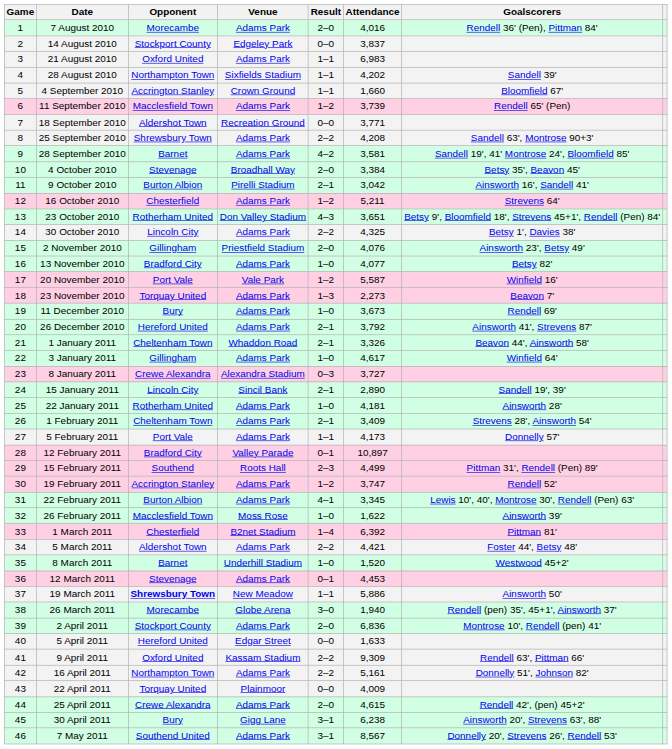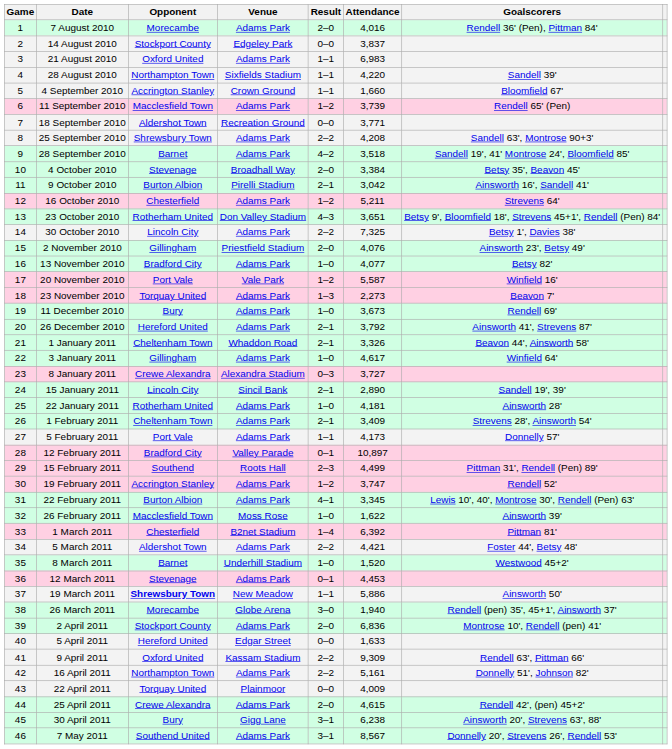 <table class="wikitable" style="text-align:center;">
 <tr>
 <th>Game</th>
 <th>Date</th>
 <th>Opponent</th>
 <th>Venue</th>
 <th>Result</th>
 <th>Attendance</th>
 <th>Goalscorers</th>
 <th></th>
 </tr>
 <tr style="background: #d0ffe3;">
 <td>1</td>
 <td>7 August 2010</td>
 <td><a href='#'>Morecambe</a></td>
 <td><a href='#'>Adams Park</a></td>
 <td>2–0</td>
 <td>4,016</td>
 <td><a href='#'>Rendell</a> 36' (Pen), <a href='#'>Pittman</a> 84'</td>
 <td></td>
 </tr>
 <tr style="background: #f3f3f3;">
 <td>2</td>
 <td>14 August 2010</td>
 <td><a href='#'>Stockport County</a></td>
 <td><a href='#'>Edgeley Park</a></td>
 <td>0–0</td>
 <td>3,837</td>
 <td></td>
 <td></td>
 </tr>
 <tr style="background: #f3f3f3;">
 <td>3</td>
 <td>21 August 2010</td>
 <td><a href='#'>Oxford United</a></td>
 <td><a href='#'>Adams Park</a></td>
 <td>1–1</td>
 <td>6,983</td>
 <td></td>
 <td></td>
 </tr>
 <tr style="background: #f3f3f3;">
 <td>4</td>
 <td>28 August 2010</td>
 <td><a href='#'>Northampton Town</a></td>
 <td><a href='#'>Sixfields Stadium</a></td>
 <td>1–1</td>
-<td>4,202</td>
+<td>4,220</td>
 <td><a href='#'>Sandell</a> 39'</td>
 <td></td>
 </tr>
 <tr style="background: #f3f3f3;">
 <td>5</td>
 <td>4 September 2010</td>
 <td><a href='#'>Accrington Stanley</a></td>
 <td><a href='#'>Crown Ground</a></td>
 <td>1–1</td>
 <td>1,660</td>
 <td><a href='#'>Bloomfield</a> 67'</td>
 <td></td>
 </tr>
 <tr style="background: #ffd0e3;">
 <td>6</td>
 <td>11 September 2010</td>
 <td><a href='#'>Macclesfield Town</a></td>
 <td><a href='#'>Adams Park</a></td>
 <td>1–2</td>
 <td>3,739</td>
 <td><a href='#'>Rendell</a> 65' (Pen)</td>
 <td></td>
 </tr>
 <tr style="background: #f3f3f3;">
 <td>7</td>
 <td>18 September 2010</td>
 <td><a href='#'>Aldershot Town</a></td>
 <td><a href='#'>Recreation Ground</a></td>
 <td>0–0</td>
 <td>3,771</td>
 <td></td>
 <td></td>
 </tr>
 <tr style="background: #f3f3f3;">
 <td>8</td>
 <td>25 September 2010</td>
 <td><a href='#'>Shrewsbury Town</a></td>
 <td><a href='#'>Adams Park</a></td>
 <td>2–2</td>
 <td>4,208</td>
 <td><a href='#'>Sandell</a> 63', <a href='#'>Montrose</a> 90+3'</td>
 <td></td>
 </tr>
 <tr style="background: #d0ffe3;">
 <td>9</td>
 <td>28 September 2010</td>
 <td><a href='#'>Barnet</a></td>
 <td><a href='#'>Adams Park</a></td>
 <td>4–2</td>
-<td>3,581</td>
+<td>3,518</td>
 <td><a href='#'>Sandell</a> 19', 41' <a href='#'>Montrose</a> 24', <a href='#'>Bloomfield</a> 85'</td>
 <td></td>
 </tr>
 <tr style="background: #d0ffe3;">
 <td>10</td>
 <td>4 October 2010</td>
 <td><a href='#'>Stevenage</a></td>
 <td><a href='#'>Broadhall Way</a></td>
 <td>2–0</td>
 <td>3,384</td>
 <td><a href='#'>Betsy</a> 35', <a href='#'>Beavon</a> 45'</td>
 <td></td>
 </tr>
 <tr style="background: #d0ffe3;">
 <td>11</td>
 <td>9 October 2010</td>
 <td><a href='#'>Burton Albion</a></td>
 <td><a href='#'>Pirelli Stadium</a></td>
 <td>2–1</td>
 <td>3,042</td>
 <td><a href='#'>Ainsworth</a> 16', <a href='#'>Sandell</a> 41'</td>
 <td></td>
 </tr>
 <tr style="background: #ffd0e3;">
 <td>12</td>
 <td>16 October 2010</td>
 <td><a href='#'>Chesterfield</a></td>
 <td><a href='#'>Adams Park</a></td>
 <td>1–2</td>
 <td>5,211</td>
 <td><a href='#'>Strevens</a> 64'</td>
 <td></td>
 </tr>
 <tr style="background: #d0ffe3;">
 <td>13</td>
 <td>23 October 2010</td>
 <td><a href='#'>Rotherham United</a></td>
 <td><a href='#'>Don Valley Stadium</a></td>
 <td>4–3</td>
 <td>3,651</td>
 <td><a href='#'>Betsy</a> 9', <a href='#'>Bloomfield</a> 18', <a href='#'>Strevens</a> 45+1', <a href='#'>Rendell</a> (Pen) 84'</td>
 <td></td>
 </tr>
 <tr style="background: #f3f3f3;">
 <td>14</td>
 <td>30 October 2010</td>
 <td><a href='#'>Lincoln City</a></td>
 <td><a href='#'>Adams Park</a></td>
 <td>2–2</td>
-<td>4,325</td>
+<td>7,325</td>
 <td><a href='#'>Betsy</a> 1', <a href='#'>Davies</a> 38'</td>
 <td></td>
 </tr>
 <tr style="background: #d0ffe3;">
 <td>15</td>
 <td>2 November 2010</td>
 <td><a href='#'>Gillingham</a></td>
 <td><a href='#'>Priestfield Stadium</a></td>
 <td>2–0</td>
 <td>4,076</td>
 <td><a href='#'>Ainsworth</a> 23', <a href='#'>Betsy</a> 49'</td>
 <td></td>
 </tr>
 <tr style="background: #d0ffe3;">
 <td>16</td>
 <td>13 November 2010</td>
 <td><a href='#'>Bradford City</a></td>
 <td><a href='#'>Adams Park</a></td>
 <td>1–0</td>
 <td>4,077</td>
 <td><a href='#'>Betsy</a> 82'</td>
 <td></td>
 </tr>
 <tr style="background: #ffd0e3;">
 <td>17</td>
 <td>20 November 2010</td>
 <td><a href='#'>Port Vale</a></td>
 <td><a href='#'>Vale Park</a></td>
 <td>1–2</td>
 <td>5,587</td>
 <td><a href='#'>Winfield</a> 16'</td>
 <td></td>
 </tr>
 <tr style="background: #ffd0e3;">
 <td>18</td>
 <td>23 November 2010</td>
 <td><a href='#'>Torquay United</a></td>
 <td><a href='#'>Adams Park</a></td>
 <td>1–3</td>
 <td>2,273</td>
 <td><a href='#'>Beavon</a> 7'</td>
 <td></td>
 </tr>
 <tr style="background: #d0ffe3;">
 <td>19</td>
 <td>11 December 2010</td>
 <td><a href='#'>Bury</a></td>
 <td><a href='#'>Adams Park</a></td>
 <td>1–0</td>
 <td>3,673</td>
 <td><a href='#'>Rendell</a> 69'</td>
 <td></td>
 </tr>
 <tr style="background: #d0ffe3;">
 <td>20</td>
 <td>26 December 2010</td>
 <td><a href='#'>Hereford United</a></td>
 <td><a href='#'>Adams Park</a></td>
 <td>2–1</td>
 <td>3,792</td>
 <td><a href='#'>Ainsworth</a> 41', <a href='#'>Strevens</a> 87'</td>
 <td></td>
 </tr>
 <tr style="background: #d0ffe3;">
 <td>21</td>
 <td>1 January 2011</td>
 <td><a href='#'>Cheltenham Town</a></td>
 <td><a href='#'>Whaddon Road</a></td>
 <td>2–1</td>
 <td>3,326</td>
 <td><a href='#'>Beavon</a> 44', <a href='#'>Ainsworth</a> 58'</td>
 <td></td>
 </tr>
 <tr style="background: #d0ffe3;">
 <td>22</td>
 <td>3 January 2011</td>
 <td><a href='#'>Gillingham</a></td>
 <td><a href='#'>Adams Park</a></td>
 <td>1–0</td>
 <td>4,617</td>
 <td><a href='#'>Winfield</a> 64'</td>
 <td></td>
 </tr>
 <tr style="background: #ffd0e3;">
 <td>23</td>
 <td>8 January 2011</td>
 <td><a href='#'>Crewe Alexandra</a></td>
 <td><a href='#'>Alexandra Stadium</a></td>
 <td>0–3</td>
 <td>3,727</td>
 <td></td>
 <td></td>
 </tr>
 <tr style="background: #d0ffe3;">
 <td>24</td>
 <td>15 January 2011</td>
 <td><a href='#'>Lincoln City</a></td>
 <td><a href='#'>Sincil Bank</a></td>
 <td>2–1</td>
 <td>2,890</td>
 <td><a href='#'>Sandell</a> 19', 39'</td>
 <td></td>
 </tr>
 <tr style="background: #d0ffe3;">
 <td>25</td>
 <td>22 January 2011</td>
 <td><a href='#'>Rotherham United</a></td>
 <td><a href='#'>Adams Park</a></td>
 <td>1–0</td>
 <td>4,181</td>
 <td><a href='#'>Ainsworth</a> 28'</td>
 <td></td>
 </tr>
 <tr style="background: #d0ffe3;">
 <td>26</td>
 <td>1 February 2011</td>
 <td><a href='#'>Cheltenham Town</a></td>
 <td><a href='#'>Adams Park</a></td>
 <td>2–1</td>
 <td>3,409</td>
 <td><a href='#'>Strevens</a> 28', <a href='#'>Ainsworth</a> 54'</td>
 <td></td>
 </tr>
 <tr style="background: #f3f3f3;">
 <td>27</td>
 <td>5 February 2011</td>
 <td><a href='#'>Port Vale</a></td>
 <td><a href='#'>Adams Park</a></td>
 <td>1–1</td>
 <td>4,173</td>
 <td><a href='#'>Donnelly</a> 57'</td>
 <td></td>
 </tr>
 <tr style="background: #ffd0e3;">
 <td>28</td>
 <td>12 February 2011</td>
 <td><a href='#'>Bradford City</a></td>
 <td><a href='#'>Valley Parade</a></td>
 <td>0–1</td>
 <td>10,897</td>
 <td></td>
 <td></td>
 </tr>
 <tr style="background: #ffd0e3;">
 <td>29</td>
 <td>15 February 2011</td>
 <td><a href='#'>Southend</a></td>
 <td><a href='#'>Roots Hall</a></td>
 <td>2–3</td>
 <td>4,499</td>
 <td><a href='#'>Pittman</a> 31', <a href='#'>Rendell</a> (Pen) 89'</td>
 <td></td>
 </tr>
 <tr style="background: #ffd0e3;">
 <td>30</td>
 <td>19 February 2011</td>
 <td><a href='#'>Accrington Stanley</a></td>
 <td><a href='#'>Adams Park</a></td>
 <td>1–2</td>
 <td>3,747</td>
 <td><a href='#'>Rendell</a> 52'</td>
 <td></td>
 </tr>
 <tr style="background: #d0ffe3;">
 <td>31</td>
 <td>22 February 2011</td>
 <td><a href='#'>Burton Albion</a></td>
 <td><a href='#'>Adams Park</a></td>
 <td>4–1</td>
 <td>3,345</td>
 <td><a href='#'>Lewis</a> 10', 40', <a href='#'>Montrose</a> 30', <a href='#'>Rendell</a> (Pen) 63'</td>
 <td></td>
 </tr>
 <tr style="background: #d0ffe3;">
 <td>32</td>
 <td>26 February 2011</td>
 <td><a href='#'>Macclesfield Town</a></td>
 <td><a href='#'>Moss Rose</a></td>
 <td>1–0</td>
 <td>1,622</td>
 <td><a href='#'>Ainsworth</a> 39'</td>
 <td></td>
 </tr>
 <tr style="background: #ffd0e3;">
 <td>33</td>
 <td>1 March 2011</td>
 <td><a href='#'>Chesterfield</a></td>
 <td><a href='#'>B2net Stadium</a></td>
 <td>1–4</td>
 <td>6,392</td>
 <td><a href='#'>Pittman</a> 81'</td>
 <td></td>
 </tr>
 <tr style="background: #f3f3f3;">
 <td>34</td>
 <td>5 March 2011</td>
 <td><a href='#'>Aldershot Town</a></td>
 <td><a href='#'>Adams Park</a></td>
 <td>2–2</td>
 <td>4,421</td>
 <td><a href='#'>Foster</a> 44', <a href='#'>Betsy</a> 48'</td>
 <td></td>
 </tr>
 <tr style="background: #d0ffe3;">
 <td>35</td>
 <td>8 March 2011</td>
 <td><a href='#'>Barnet</a></td>
 <td><a href='#'>Underhill Stadium</a></td>
 <td>1–0</td>
 <td>1,520</td>
 <td><a href='#'>Westwood</a> 45+2'</td>
 <td></td>
 </tr>
 <tr style="background: #ffd0e3;">
 <td>36</td>
 <td>12 March 2011</td>
 <td><a href='#'>Stevenage</a></td>
 <td><a href='#'>Adams Park</a></td>
 <td>0–1</td>
 <td>4,453</td>
 <td></td>
 <td></td>
 </tr>
 <tr style="background: #f3f3f3;">
 <td>37</td>
 <td>19 March 2011</td>
 <td><strong><a href='#'>Shrewsbury Town</a></strong></td>
 <td><a href='#'>New Meadow</a></td>
 <td>1–1</td>
 <td>5,886</td>
 <td><a href='#'>Ainsworth</a> 50'</td>
 <td></td>
 </tr>
 <tr style="background: #d0ffe3;">
 <td>38</td>
 <td>26 March 2011</td>
 <td><a href='#'>Morecambe</a></td>
 <td><a href='#'>Globe Arena</a></td>
 <td>3–0</td>
 <td>1,940</td>
 <td><a href='#'>Rendell</a> (pen) 35', 45+1', <a href='#'>Ainsworth</a> 37'</td>
 <td></td>
 </tr>
 <tr style="background: #d0ffe3;">
 <td>39</td>
 <td>2 April 2011</td>
 <td><a href='#'>Stockport County</a></td>
 <td><a href='#'>Adams Park</a></td>
 <td>2–0</td>
 <td>6,836</td>
 <td><a href='#'>Montrose</a> 10', <a href='#'>Rendell</a> (pen) 41'</td>
 <td></td>
 </tr>
 <tr style="background: #f3f3f3;">
 <td>40</td>
 <td>5 April 2011</td>
 <td><a href='#'>Hereford United</a></td>
 <td><a href='#'>Edgar Street</a></td>
 <td>0–0</td>
 <td>1,633</td>
 <td></td>
 <td></td>
 </tr>
 <tr style="background: #f3f3f3;">
 <td>41</td>
 <td>9 April 2011</td>
 <td><a href='#'>Oxford United</a></td>
 <td><a href='#'>Kassam Stadium</a></td>
 <td>2–2</td>
 <td>9,309</td>
 <td><a href='#'>Rendell</a> 63', <a href='#'>Pittman</a> 66'</td>
 <td></td>
 </tr>
 <tr style="background: #f3f3f3;">
 <td>42</td>
 <td>16 April 2011</td>
 <td><a href='#'>Northampton Town</a></td>
 <td><a href='#'>Adams Park</a></td>
 <td>2–2</td>
 <td>5,161</td>
 <td><a href='#'>Donnelly</a> 51', <a href='#'>Johnson</a> 82'</td>
 <td></td>
 </tr>
 <tr style="background: #f3f3f3;">
 <td>43</td>
 <td>22 April 2011</td>
 <td><a href='#'>Torquay United</a></td>
 <td><a href='#'>Plainmoor</a></td>
 <td>0–0</td>
 <td>4,009</td>
 <td></td>
 <td></td>
 </tr>
 <tr style="background: #d0ffe3;">
 <td>44</td>
 <td>25 April 2011</td>
 <td><a href='#'>Crewe Alexandra</a></td>
 <td><a href='#'>Adams Park</a></td>
 <td>2–0</td>
 <td>4,615</td>
 <td><a href='#'>Rendell</a> 42', (pen) 45+2'</td>
 <td></td>
 </tr>
 <tr style="background: #d0ffe3;">
 <td>45</td>
 <td>30 April 2011</td>
 <td><a href='#'>Bury</a></td>
 <td><a href='#'>Gigg Lane</a></td>
 <td>3–1</td>
 <td>6,238</td>
 <td><a href='#'>Ainsworth</a> 20', <a href='#'>Strevens</a> 63', 88'</td>
 <td></td>
 </tr>
 <tr style="background: #d0ffe3;">
 <td>46</td>
 <td>7 May 2011</td>
 <td><a href='#'>Southend United</a></td>
 <td><a href='#'>Adams Park</a></td>
 <td>3–1</td>
 <td>8,567</td>
 <td><a href='#'>Donnelly</a> 20', <a href='#'>Strevens</a> 26', <a href='#'>Rendell</a> 53'</td>
 <td></td>
 </tr>
 </table>
